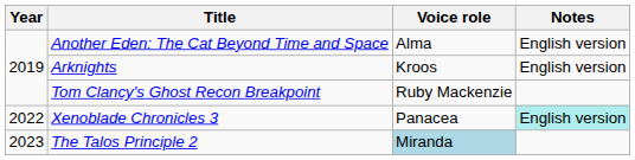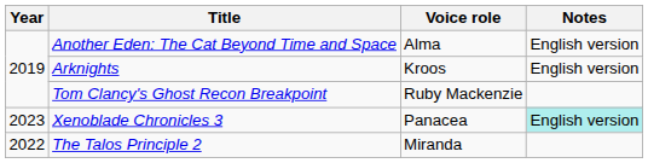 <table class="wikitable sortable">
 <tr>
 <th>Year</th>
 <th>Title</th>
 <th>Voice role</th>
 <th class="unsortable">Notes</th>
 </tr>
 <tr>
 <td rowspan="3">2019</td>
 <td><em><a href='#'>Another Eden: The Cat Beyond Time and Space</a></em></td>
 <td>Alma</td>
 <td>English version</td>
 </tr>
 <tr>
 <td><em><a href='#'>Arknights</a></em></td>
 <td>Kroos</td>
 <td>English version</td>
 </tr>
 <tr>
 <td><em><a href='#'>Tom Clancy's Ghost Recon Breakpoint</a></em></td>
 <td>Ruby Mackenzie</td>
 <td></td>
 </tr>
 <tr>
-<td>2022</td>
+<td>2023</td>
 <td><em><a href='#'>Xenoblade Chronicles 3</a></em></td>
 <td>Panacea</td>
 <td style="background: paleturquoise;">English version</td>
 </tr>
 <tr>
-<td>2023</td>
+<td>2022</td>
 <td><em><a href='#'>The Talos Principle 2</a></em></td>
-<td style="background: lightblue;">Miranda</td>
+<td>Miranda</td>
 <td></td>
 </tr>
 </table>
